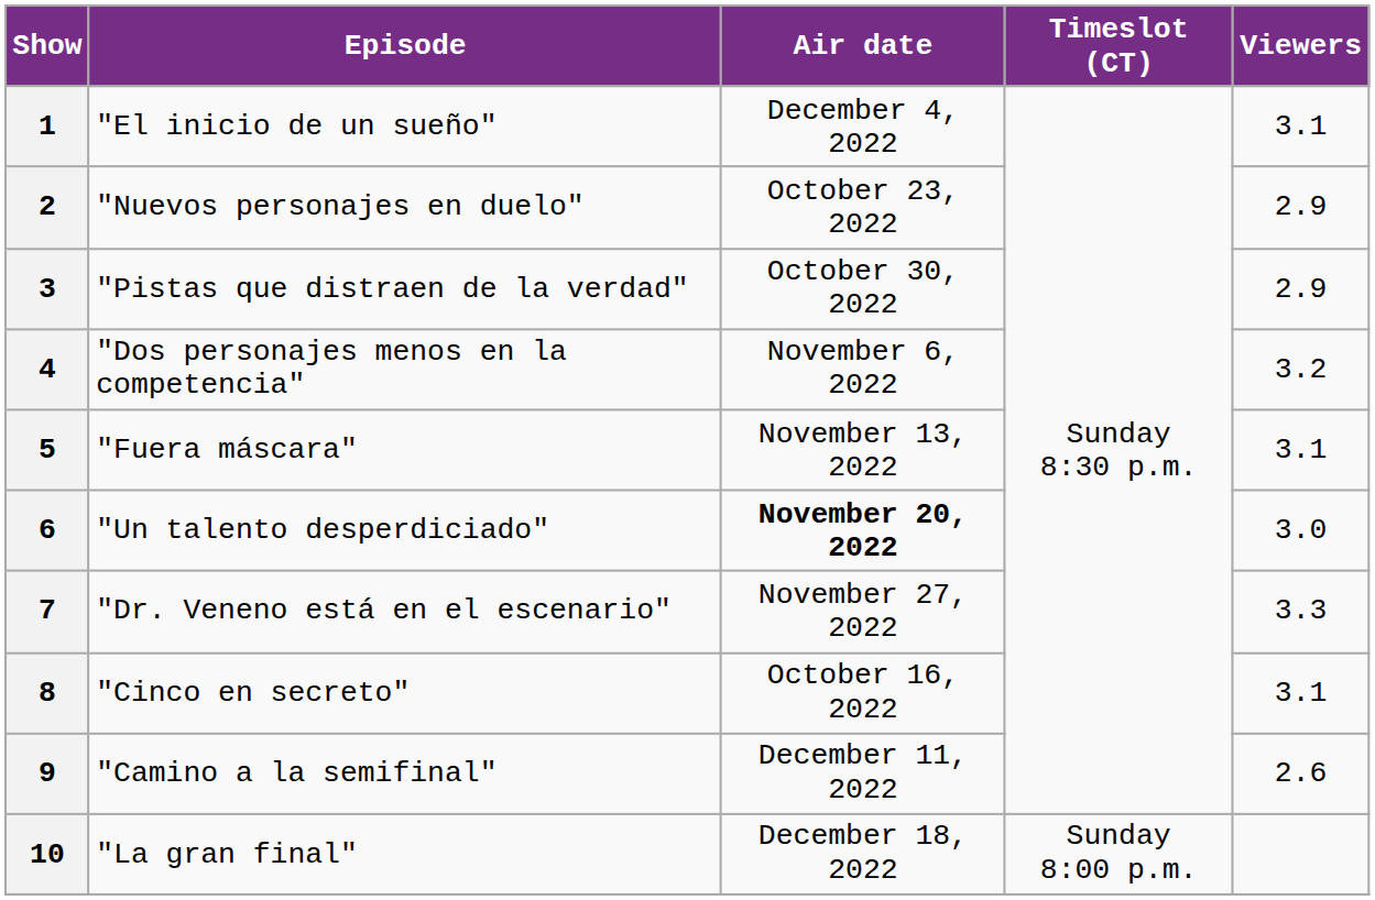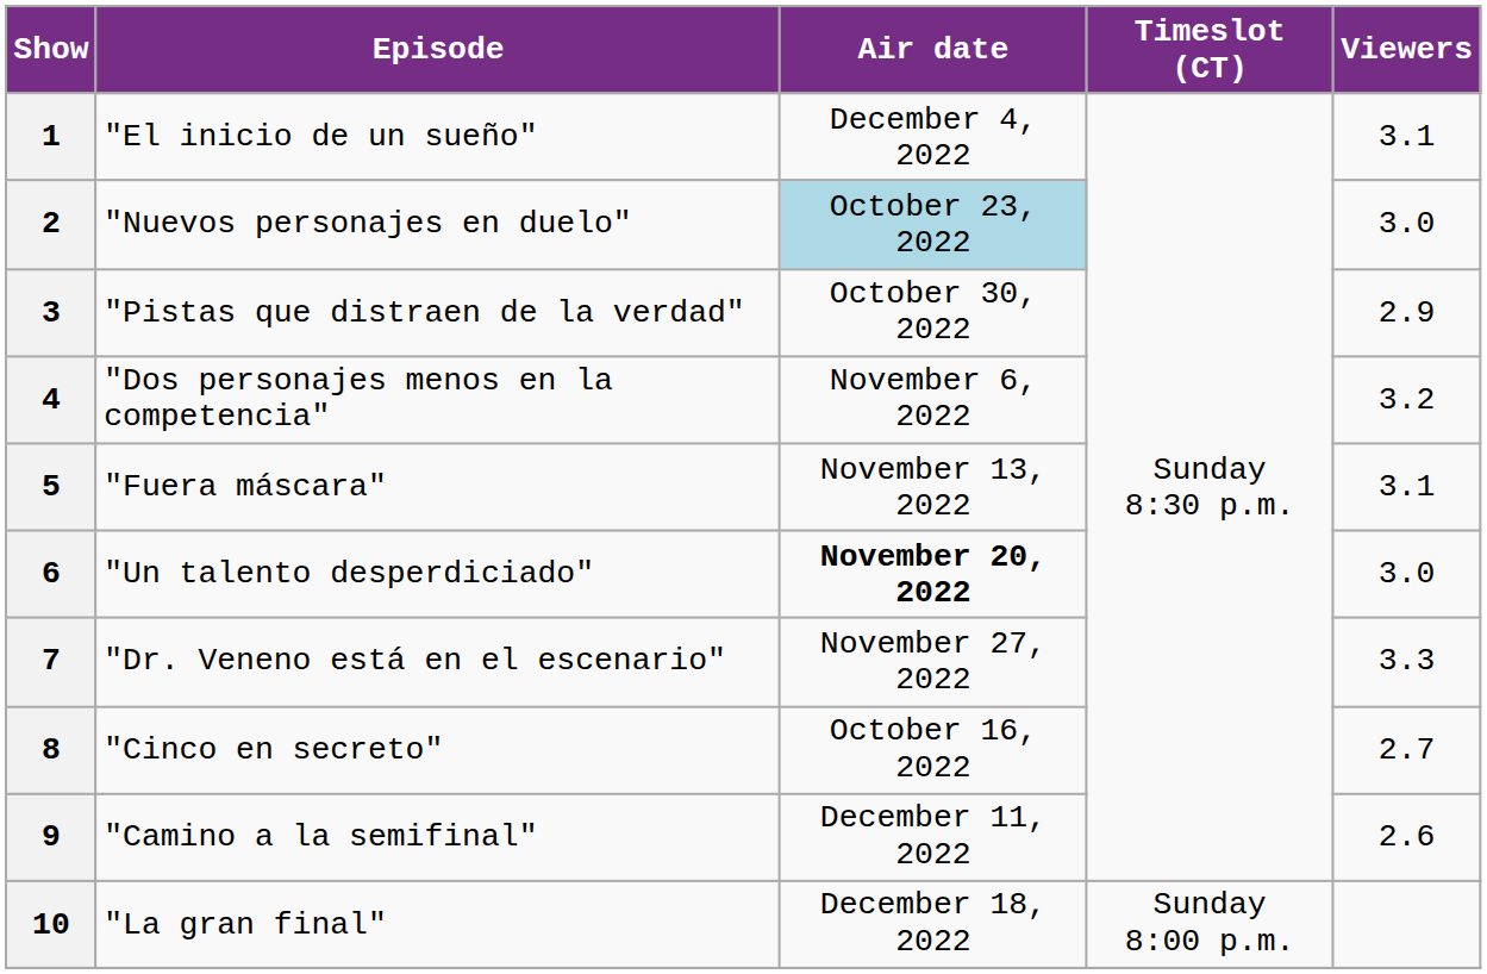 <table class="wikitable" style="text-align:center">
 <tr>
 <th style="background:#762D86; color:white;">Show</th>
 <th style="background:#762D86; color:white;">Episode</th>
 <th style="background:#762D86; color:white;">Air date</th>
 <th style="background:#762D86; color:white;">Timeslot (CT)</th>
 <th style="background:#762D86; color:white;">Viewers<br></th>
 </tr>
 <tr>
 <th>1</th>
 <td style="text-align:left;">"El inicio de un sueño"</td>
 <td>December 4, 2022</td>
 <td rowspan="9">Sunday <br> 8:30 p.m.</td>
 <td>3.1</td>
 </tr>
 <tr>
 <th>2</th>
 <td style="text-align:left;">"Nuevos personajes en duelo"</td>
-<td>October 23, 2022</td>
-<td>2.9</td>
+<td style="background: lightblue;">October 23, 2022</td>
+<td>3.0</td>
 </tr>
 <tr>
 <th>3</th>
 <td style="text-align:left;">"Pistas que distraen de la verdad"</td>
 <td>October 30, 2022</td>
 <td>2.9</td>
 </tr>
 <tr>
 <th>4</th>
 <td style="text-align:left;">"Dos personajes menos en la competencia"</td>
 <td>November 6, 2022</td>
 <td>3.2</td>
 </tr>
 <tr>
 <th>5</th>
 <td style="text-align:left;">"Fuera máscara"</td>
 <td>November 13, 2022</td>
 <td>3.1</td>
 </tr>
 <tr>
 <th>6</th>
 <td style="text-align:left;">"Un talento desperdiciado"</td>
 <td><strong>November 20, 2022</strong></td>
 <td>3.0</td>
 </tr>
 <tr>
 <th>7</th>
 <td style="text-align:left;">"Dr. Veneno está en el escenario"</td>
 <td>November 27, 2022</td>
 <td>3.3</td>
 </tr>
 <tr>
 <th>8</th>
 <td style="text-align:left;">"Cinco en secreto"</td>
 <td>October 16, 2022</td>
-<td>3.1</td>
+<td>2.7</td>
 </tr>
 <tr>
 <th>9</th>
 <td style="text-align:left;">"Camino a la semifinal"</td>
 <td>December 11, 2022</td>
 <td>2.6</td>
 </tr>
 <tr>
 <th>10</th>
 <td style="text-align:left;">"La gran final"</td>
 <td>December 18, 2022</td>
 <td>Sunday <br> 8:00 p.m.</td>
 <td></td>
 </tr>
 <tr>
 </tr>
 </table>
